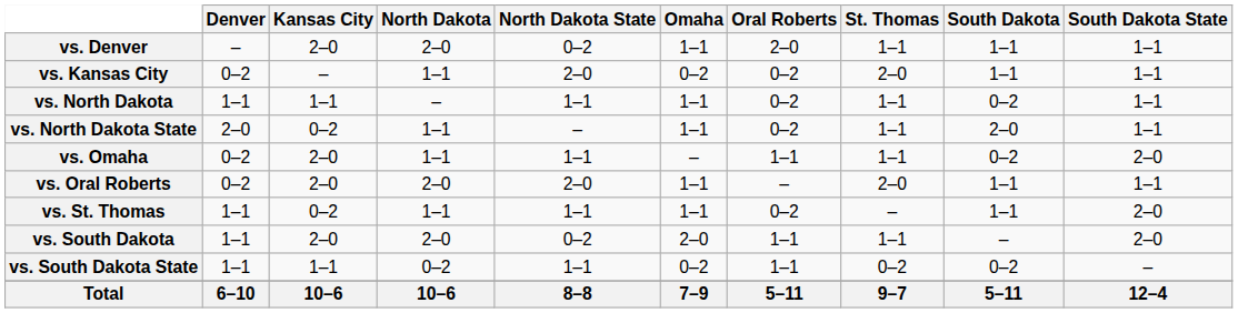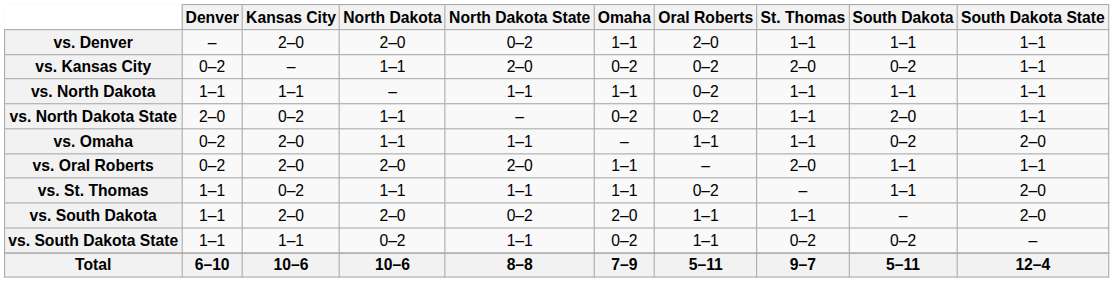 <table class="wikitable" style="white-space:nowrap;font-size:90%;">
 <tr>
 <th colspan=1 style="background:white; border-top-style:hidden; border-left-style:hidden;"   width=110> </th>
 <th style=>Denver</th>
 <th style=>Kansas City</th>
 <th style=>North Dakota</th>
 <th style=>North Dakota State</th>
 <th style=>Omaha</th>
 <th style=>Oral Roberts</th>
 <th style=>St. Thomas</th>
 <th style=>South Dakota</th>
 <th style=>South Dakota State</th>
 </tr>
 <tr style="text-align:center;">
 <th>vs. Denver</th>
 <td>–</td>
 <td>2–0</td>
 <td>2–0</td>
 <td>0–2</td>
 <td>1–1</td>
 <td>2–0</td>
 <td>1–1</td>
 <td>1–1</td>
 <td>1–1</td>
 </tr>
 <tr style="text-align:center;">
 <th>vs. Kansas City</th>
 <td>0–2</td>
 <td>–</td>
 <td>1–1</td>
 <td>2–0</td>
 <td>0–2</td>
 <td>0–2</td>
 <td>2–0</td>
-<td>1–1</td>
+<td>0–2</td>
 <td>1–1</td>
 </tr>
 <tr style="text-align:center;">
 <th>vs. North Dakota</th>
 <td>1–1</td>
 <td>1–1</td>
 <td>–</td>
 <td>1–1</td>
 <td>1–1</td>
 <td>0–2</td>
 <td>1–1</td>
-<td>0–2</td>
+<td>1–1</td>
 <td>1–1</td>
 </tr>
 <tr style="text-align:center;">
 <th>vs. North Dakota State</th>
 <td>2–0</td>
 <td>0–2</td>
 <td>1–1</td>
 <td>–</td>
-<td>1–1</td>
+<td>0–2</td>
 <td>0–2</td>
 <td>1–1</td>
 <td>2–0</td>
 <td>1–1</td>
 </tr>
 <tr style="text-align:center;">
 <th>vs. Omaha</th>
 <td>0–2</td>
 <td>2–0</td>
 <td>1–1</td>
 <td>1–1</td>
 <td>–</td>
 <td>1–1</td>
 <td>1–1</td>
 <td>0–2</td>
 <td>2–0</td>
 </tr>
 <tr style="text-align:center;">
 <th>vs. Oral Roberts</th>
 <td>0–2</td>
 <td>2–0</td>
 <td>2–0</td>
 <td>2–0</td>
 <td>1–1</td>
 <td>–</td>
 <td>2–0</td>
 <td>1–1</td>
 <td>1–1</td>
 </tr>
 <tr style="text-align:center;">
 <th>vs. St. Thomas</th>
 <td>1–1</td>
 <td>0–2</td>
 <td>1–1</td>
 <td>1–1</td>
 <td>1–1</td>
 <td>0–2</td>
 <td>–</td>
 <td>1–1</td>
 <td>2–0</td>
 </tr>
 <tr style="text-align:center;">
 <th>vs. South Dakota</th>
 <td>1–1</td>
 <td>2–0</td>
 <td>2–0</td>
 <td>0–2</td>
 <td>2–0</td>
 <td>1–1</td>
 <td>1–1</td>
 <td>–</td>
 <td>2–0</td>
 </tr>
 <tr style="text-align:center;">
 <th>vs. South Dakota State</th>
 <td>1–1</td>
 <td>1–1</td>
 <td>0–2</td>
 <td>1–1</td>
 <td>0–2</td>
 <td>1–1</td>
 <td>0–2</td>
 <td>0–2</td>
 <td>–</td>
 </tr>
 <tr style="text-align:center;">
 </tr>
 <tr style="text-align:center;">
 <th>Total</th>
 <th>6–10</th>
 <th>10–6</th>
 <th>10–6</th>
 <th>8–8</th>
 <th>7–9</th>
 <th>5–11</th>
 <th>9–7</th>
 <th>5–11</th>
 <th>12–4</th>
 </tr>
 </table>
